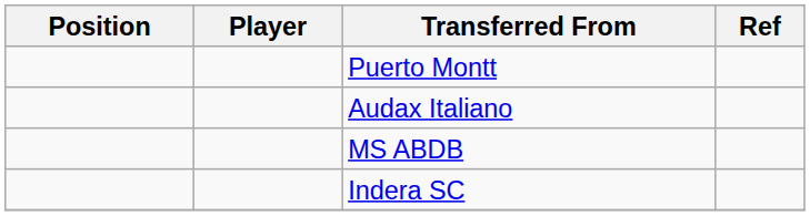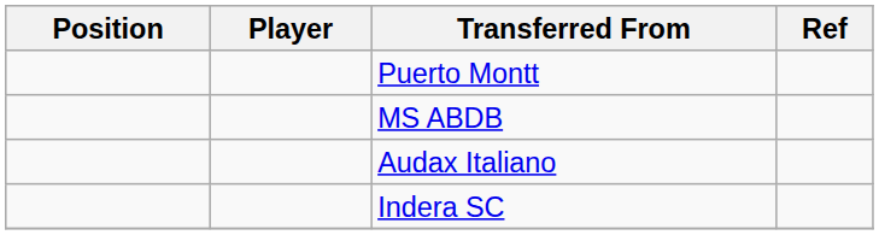 <table class="wikitable sortable" style="width:75%; text-align:center; font-size:95%; text-align:left;">
 <tr>
 <th><strong>Position</strong></th>
 <th><strong>Player</strong></th>
 <th><strong>Transferred From</strong></th>
 <th><strong>Ref</strong></th>
 </tr>
 <tr>
 <td></td>
 <td></td>
 <td> <a href='#'>Puerto Montt</a></td>
 <td></td>
 </tr>
 <tr>
 <td></td>
 <td></td>
-<td> <a href='#'>Audax Italiano</a></td>
+<td> <a href='#'>MS ABDB</a></td>
 <td></td>
 </tr>
 <tr>
 <td></td>
 <td></td>
-<td> <a href='#'>MS ABDB</a></td>
+<td> <a href='#'>Audax Italiano</a></td>
 <td></td>
 </tr>
 <tr>
 <td></td>
 <td></td>
 <td> <a href='#'>Indera SC</a></td>
 <td></td>
 </tr>
 <tr>
 </tr>
 </table>
